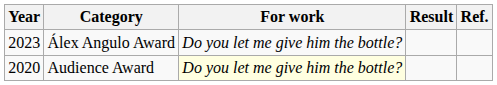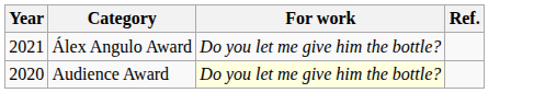 <table class="wikitable sortable">
 <tr>
 <th>Year</th>
 <th>Category</th>
 <th>For work</th>
-<th>Result</th>
 <th>Ref.</th>
 </tr>
 <tr>
-<td>2023</td>
+<td>2021</td>
 <td>Álex Angulo Award</td>
 <td><em>Do you let me give him the bottle?</em></td>
-<td></td>
 <td></td>
 </tr>
 <tr>
 <td>2020</td>
 <td>Audience Award</td>
 <td style="background: lightyellow;"><em>Do you let me give him the bottle?</em></td>
 <td></td>
-<td></td>
 </tr>
 </table>
